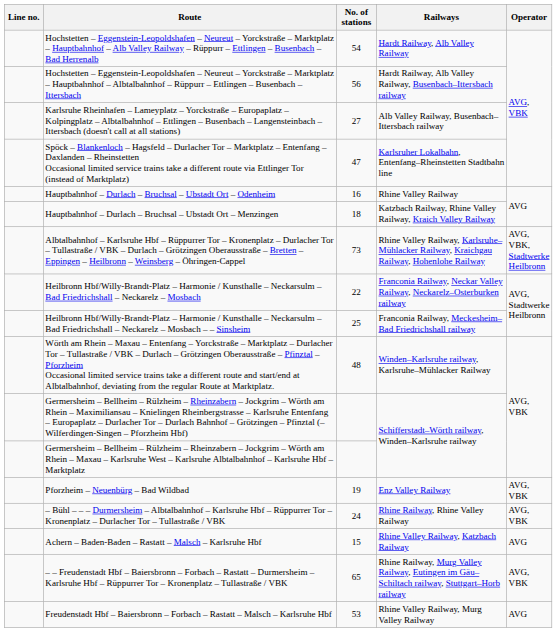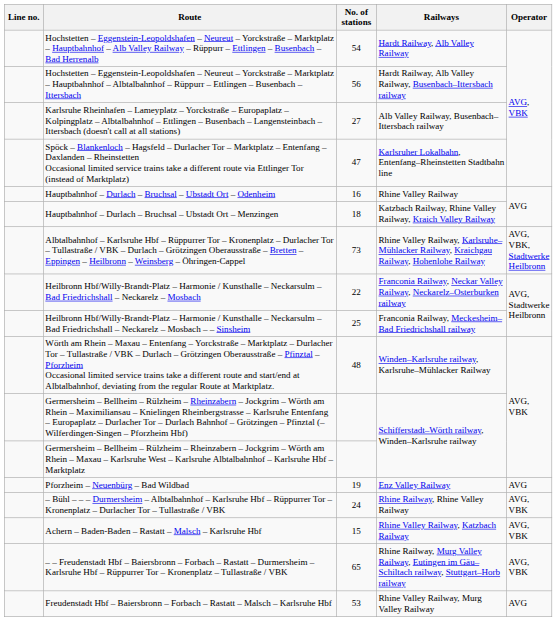 <table class="wikitable centered" style="font-size: 90%">
 <tr>
 <th width="55">Line no.<br></th>
 <th align="center">Route</th>
 <th align="center">No. of stations</th>
 <th align="center">Railways</th>
 <th width="50px">Operator</th>
 </tr>
 <tr>
 <td></td>
 <td>Hochstetten – <a href='#'>Eggenstein-Leopoldshafen</a> – <a href='#'>Neureut</a> – Yorckstraße – Marktplatz – <a href='#'>Hauptbahnhof</a> – <a href='#'>Alb Valley Railway</a> – Rüppurr – <a href='#'>Ettlingen</a> – <a href='#'>Busenbach</a> – <a href='#'>Bad Herrenalb</a></td>
 <td style="text-align:center;">54</td>
 <td><a href='#'>Hardt Railway</a>, <a href='#'>Alb Valley Railway</a></td>
 <td rowspan="4"><a href='#'>AVG</a>, <br><a href='#'>VBK</a></td>
 </tr>
 <tr>
 <td></td>
 <td>Hochstetten – Eggenstein-Leopoldshafen – Neureut – Yorckstraße – Marktplatz – Hauptbahnhof – Albtalbahnhof – Rüppurr – Ettlingen – Busenbach – <a href='#'>Ittersbach</a></td>
 <td style="text-align:center;">56</td>
 <td>Hardt Railway, Alb Valley Railway, <a href='#'>Busenbach–Ittersbach railway</a></td>
 </tr>
 <tr>
 <td></td>
 <td style="text-align:left;">Karlsruhe Rheinhafen – Lameyplatz – Yorckstraße – Europaplatz – Kolpingplatz – Albtalbahnhof – Ettlingen – Busenbach – Langensteinbach – Ittersbach (doesn't call at all stations)</td>
 <td style="text-align:center;">27</td>
 <td>Alb Valley Railway, Busenbach–Ittersbach railway</td>
 </tr>
 <tr>
 <td></td>
 <td>Spöck – <a href='#'>Blankenloch</a> – Hagsfeld – Durlacher Tor – Marktplatz – Entenfang – Daxlanden – Rheinstetten<br>Occasional limited service trains take a different route via Ettlinger Tor (instead of Marktplatz)</td>
 <td style="text-align:center;">47</td>
 <td><a href='#'>Karlsruher Lokalbahn</a>, Entenfang–Rheinstetten Stadtbahn line</td>
 </tr>
 <tr>
 <td></td>
 <td>Hauptbahnhof – <a href='#'>Durlach</a> – <a href='#'>Bruchsal</a> – <a href='#'>Ubstadt Ort</a> – <a href='#'>Odenheim</a></td>
 <td style="text-align:center;">16</td>
 <td>Rhine Valley Railway</td>
 <td rowspan="2">AVG</td>
 </tr>
 <tr>
 <td></td>
 <td>Hauptbahnhof – Durlach – Bruchsal – Ubstadt Ort – Menzingen</td>
 <td style="text-align:center;">18</td>
 <td>Katzbach Railway, Rhine Valley Railway, <a href='#'>Kraich Valley Railway</a></td>
 </tr>
 <tr>
 <td></td>
 <td>Albtalbahnhof – Karlsruhe Hbf – Rüppurrer Tor – Kronenplatz – Durlacher Tor – Tullastraße / VBK – Durlach – Grötzingen Oberausstraße – <a href='#'>Bretten</a> – <a href='#'>Eppingen</a> – <a href='#'>Heilbronn</a> – <a href='#'>Weinsberg</a> – Öhringen-Cappel</td>
 <td style="text-align:center;">73</td>
 <td>Rhine Valley Railway, <a href='#'>Karlsruhe–Mühlacker Railway</a>, <a href='#'>Kraichgau Railway</a>, <a href='#'>Hohenlohe Railway</a></td>
 <td>AVG, VBK, <br><a href='#'>Stadtwerke Heilbronn</a></td>
 </tr>
 <tr>
 <td></td>
 <td>Heilbronn Hbf/Willy-Brandt-Platz – Harmonie / Kunsthalle – Neckarsulm – <a href='#'>Bad Friedrichshall</a> – Neckarelz – <a href='#'>Mosbach</a></td>
 <td style="text-align:center;">22</td>
 <td><a href='#'>Franconia Railway</a>, <a href='#'>Neckar Valley Railway</a>, <a href='#'>Neckarelz–Osterburken railway</a></td>
 <td rowspan="2">AVG, <br>Stadtwerke Heilbronn</td>
 </tr>
 <tr>
 <td></td>
 <td>Heilbronn Hbf/Willy-Brandt-Platz – Harmonie / Kunsthalle – Neckarsulm – Bad Friedrichshall – Neckarelz – Mosbach –  – <a href='#'>Sinsheim</a></td>
 <td style="text-align:center;">25</td>
 <td>Franconia Railway, <a href='#'>Meckesheim–Bad Friedrichshall railway</a></td>
 </tr>
 <tr>
 <td></td>
 <td>Wörth am Rhein – Maxau – Entenfang – Yorckstraße – Marktplatz – Durlacher Tor – Tullastraße / VBK – Durlach – Grötzingen Oberausstraße – <a href='#'>Pfinztal</a> – <a href='#'>Pforzheim</a><br>Occasional limited service trains take a different route and start/end at Albtalbahnhof, deviating from the regular Route at Marktplatz.</td>
 <td style="text-align:center;">48</td>
 <td><a href='#'>Winden–Karlsruhe railway</a>, Karlsruhe–Mühlacker Railway</td>
 <td rowspan=3>AVG, <br>VBK</td>
 </tr>
 <tr>
 <td></td>
 <td>Germersheim – Bellheim – Rülzheim – <a href='#'>Rheinzabern</a> – Jockgrim – Wörth am Rhein – Maximiliansau – Knielingen Rheinbergstrasse – Karlsruhe Entenfang – Europaplatz – Durlacher Tor – Durlach Bahnhof – Grötzingen – Pfinztal (– Wilferdingen-Singen – Pforzheim Hbf)</td>
 <td style="text-align:center;"></td>
 <td rowspan=2><a href='#'>Schifferstadt–Wörth railway</a>, Winden–Karlsruhe railway</td>
 </tr>
 <tr>
 <td></td>
 <td>Germersheim – Bellheim – Rülzheim – Rheinzabern – Jockgrim – Wörth am Rhein – Maxau – Karlsruhe West – Karlsruhe Albtalbahnhof – Karlsruhe Hbf – Marktplatz</td>
 </tr>
 <tr>
 <td></td>
 <td>Pforzheim – <a href='#'>Neuenbürg</a> – Bad Wildbad</td>
 <td style="text-align:center;">19</td>
 <td><a href='#'>Enz Valley Railway</a></td>
-<td>AVG, <br>VBK</td>
+<td>AVG</td>
 </tr>
 <tr>
 <td></td>
 <td> – Bühl –  – – <a href='#'>Durmersheim</a> – Albtalbahnhof – Karlsruhe Hbf – Rüppurrer Tor – Kronenplatz – Durlacher Tor – Tullastraße / VBK</td>
 <td style="text-align:center;">24</td>
 <td><a href='#'>Rhine Railway</a>, Rhine Valley Railway</td>
 <td>AVG, <br>VBK</td>
 </tr>
 <tr>
 <td></td>
 <td>Achern – Baden-Baden – Rastatt – <a href='#'>Malsch</a> – Karlsruhe Hbf</td>
 <td style="text-align:center;">15</td>
 <td><a href='#'>Rhine Valley Railway</a>, <a href='#'>Katzbach Railway</a></td>
-<td>AVG</td>
+<td>AVG, <br>VBK</td>
 </tr>
 <tr>
 <td></td>
 <td> –  – Freudenstadt Hbf – Baiersbronn – Forbach – Rastatt – Durmersheim – Karlsruhe Hbf – Rüppurrer Tor – Kronenplatz – Tullastraße / VBK</td>
 <td style="text-align:center;">65</td>
 <td>Rhine Railway, <a href='#'>Murg Valley Railway</a>, <a href='#'>Eutingen im Gäu–Schiltach railway</a>, <a href='#'>Stuttgart–Horb railway</a></td>
 <td>AVG, <br>VBK</td>
 </tr>
 <tr>
 <td></td>
 <td>Freudenstadt Hbf – Baiersbronn – Forbach – Rastatt – Malsch – Karlsruhe Hbf</td>
 <td style="text-align:center;">53</td>
 <td>Rhine Valley Railway, Murg Valley Railway</td>
 <td>AVG</td>
 </tr>
 </table>
